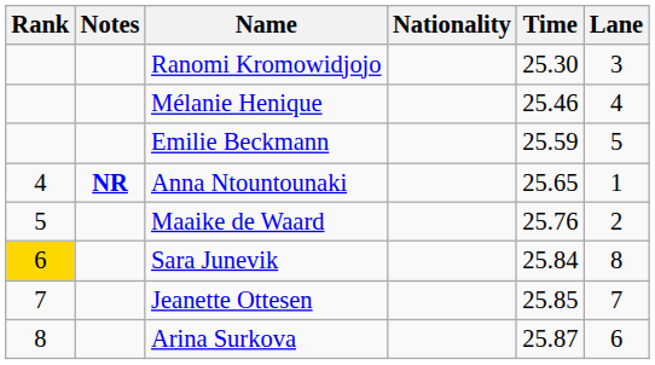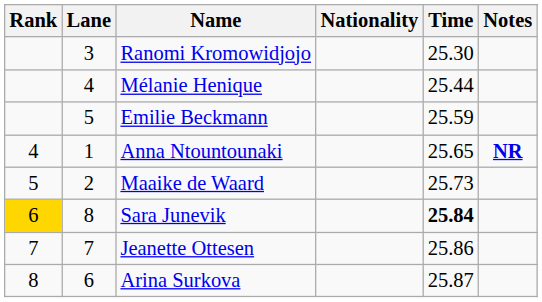 <table class="wikitable sortable" style="text-align:center">
 <tr>
 <th>Rank</th>
-<th>Notes</th>
+<th>Lane</th>
 <th>Name</th>
 <th>Nationality</th>
 <th>Time</th>
-<th>Lane</th>
+<th>Notes</th>
 </tr>
 <tr>
 <td></td>
-<td></td>
+<td>3</td>
 <td align=left><a href='#'>Ranomi Kromowidjojo</a></td>
 <td align=left></td>
 <td>25.30</td>
-<td>3</td>
+<td></td>
 </tr>
 <tr>
 <td></td>
-<td></td>
+<td>4</td>
 <td align=left><a href='#'>Mélanie Henique</a></td>
 <td align=left></td>
-<td>25.46</td>
-<td>4</td>
+<td>25.44</td>
+<td></td>
 </tr>
 <tr>
 <td></td>
-<td></td>
+<td>5</td>
 <td align=left><a href='#'>Emilie Beckmann</a></td>
 <td align=left></td>
 <td>25.59</td>
-<td>5</td>
+<td></td>
 </tr>
 <tr>
 <td>4</td>
-<td><strong><a href='#'>NR</a></strong></td>
+<td>1</td>
 <td align=left><a href='#'>Anna Ntountounaki</a></td>
 <td align=left></td>
 <td>25.65</td>
-<td>1</td>
+<td><strong><a href='#'>NR</a></strong></td>
 </tr>
 <tr>
 <td>5</td>
-<td></td>
+<td>2</td>
 <td align=left><a href='#'>Maaike de Waard</a></td>
 <td align=left></td>
-<td>25.76</td>
-<td>2</td>
+<td>25.73</td>
+<td></td>
 </tr>
 <tr>
 <td style="background: gold;">6</td>
-<td></td>
+<td>8</td>
 <td align=left><a href='#'>Sara Junevik</a></td>
 <td align=left></td>
-<td>25.84</td>
-<td>8</td>
+<td><strong>25.84</strong></td>
+<td></td>
 </tr>
 <tr>
 <td>7</td>
-<td></td>
+<td>7</td>
 <td align=left><a href='#'>Jeanette Ottesen</a></td>
 <td align=left></td>
-<td>25.85</td>
-<td>7</td>
+<td>25.86</td>
+<td></td>
 </tr>
 <tr>
 <td>8</td>
-<td></td>
+<td>6</td>
 <td align=left><a href='#'>Arina Surkova</a></td>
 <td align=left></td>
 <td>25.87</td>
-<td>6</td>
+<td></td>
 </tr>
 </table>
